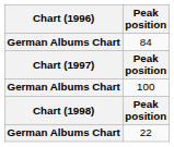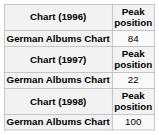 <table class="wikitable sortable plainrowheaders" style="text-align:center;">
 <tr>
 <th>Chart (1996)</th>
 <th>Peak<br>position</th>
 </tr>
 <tr>
 <th scope="row">German Albums Chart</th>
 <td>84</td>
 </tr>
 <tr>
 <th>Chart (1997)</th>
 <th>Peak<br>position</th>
 </tr>
 <tr>
 <th scope="row">German Albums Chart</th>
-<td>100</td>
+<td>22</td>
 </tr>
 <tr>
 <th>Chart (1998)</th>
 <th>Peak<br>position</th>
 </tr>
 <tr>
 <th scope="row">German Albums Chart</th>
-<td>22</td>
+<td>100</td>
 </tr>
 </table>
